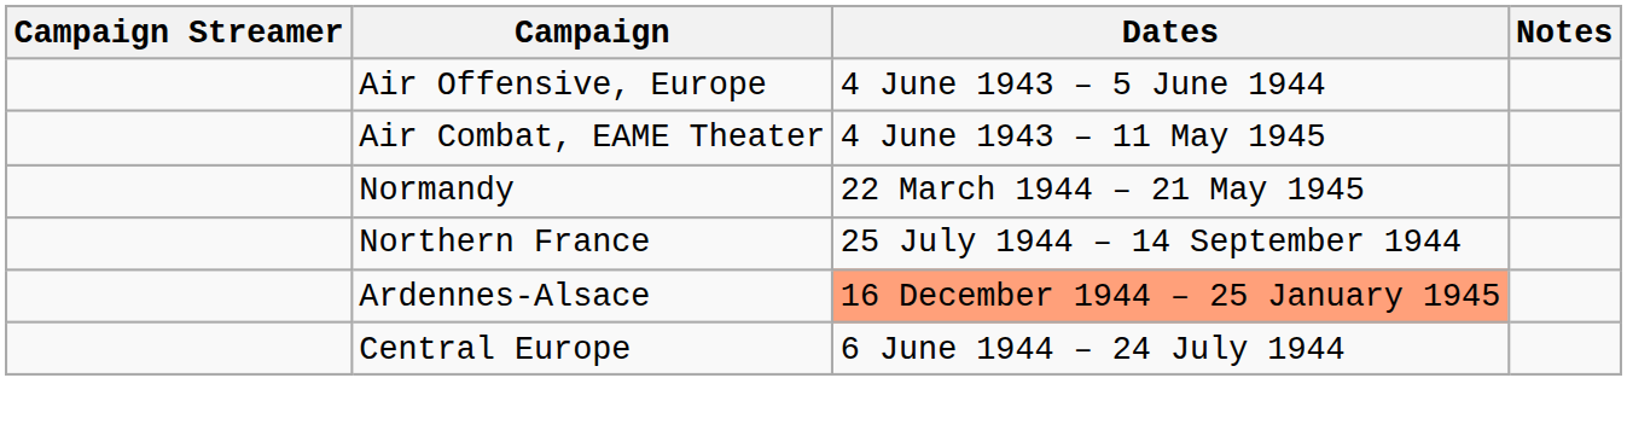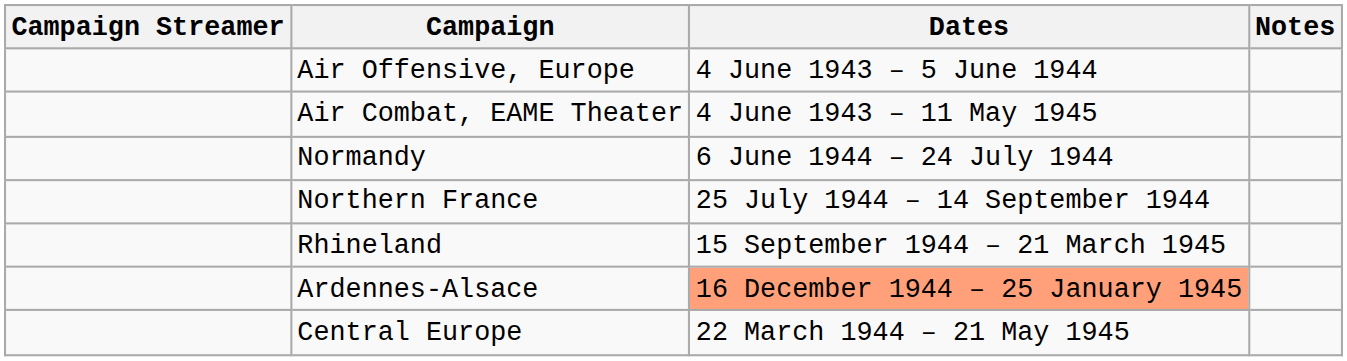 <table class="wikitable">
 <tr style="background:#efefef;">
 <th>Campaign Streamer</th>
 <th>Campaign</th>
 <th>Dates</th>
 <th>Notes</th>
 </tr>
 <tr>
 <td></td>
 <td>Air Offensive, Europe</td>
 <td>4 June 1943 – 5 June 1944</td>
 <td></td>
 </tr>
 <tr>
 <td></td>
 <td>Air Combat, EAME Theater</td>
 <td>4 June 1943 – 11 May 1945</td>
 <td></td>
 </tr>
 <tr>
 <td></td>
 <td>Normandy</td>
-<td>22 March 1944 – 21 May 1945</td>
+<td>6 June 1944 – 24 July 1944</td>
 <td></td>
 </tr>
 <tr>
 <td></td>
 <td>Northern France</td>
 <td>25 July 1944 – 14 September 1944</td>
+<td></td>
+</tr>
+<tr>
+<td></td>
+<td>Rhineland</td>
+<td>15 September 1944 – 21 March 1945</td>
 <td></td>
 </tr>
 <tr>
 <td></td>
 <td>Ardennes-Alsace</td>
 <td style="background: lightsalmon;">16 December 1944 – 25 January 1945</td>
 <td></td>
 </tr>
 <tr>
 <td></td>
 <td>Central Europe</td>
-<td>6 June 1944 – 24 July 1944</td>
+<td>22 March 1944 – 21 May 1945</td>
 <td></td>
 </tr>
 </table>
